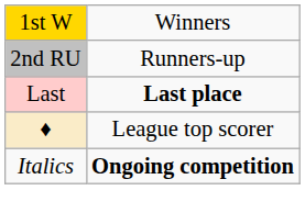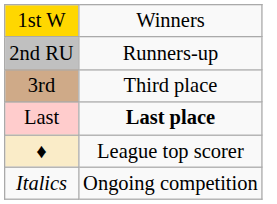 <table class="wikitable" style="text-align:center">
 <tr>
 <td style="background:#ffd700">1st  W</td>
 <td>Winners</td>
 </tr>
 <tr>
 <td style="background:#c0c0c0">2nd  RU</td>
 <td>Runners-up</td>
+</tr>
+<tr>
+<td style="background:#cfaa88">3rd</td>
+<td>Third place</td>
 </tr>
 <tr>
 <td style="background:#ffcccc">Last</td>
 <td><strong>Last place</strong></td>
 </tr>
 <tr>
 <td style="background:#faecc8">♦</td>
 <td>League top scorer</td>
 </tr>
 <tr>
 <td><em>Italics</em></td>
-<td><strong>Ongoing competition</strong></td>
+<td>Ongoing competition</td>
 </tr>
 </table>
